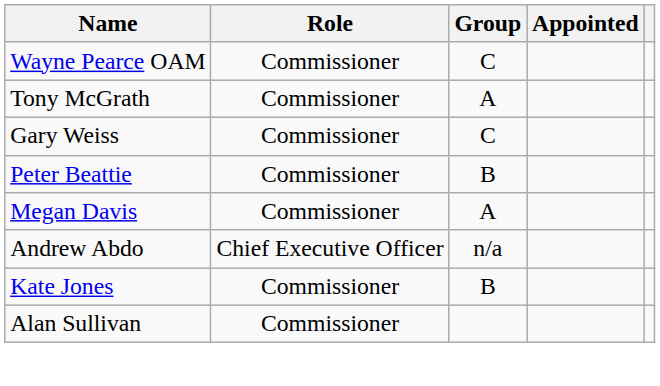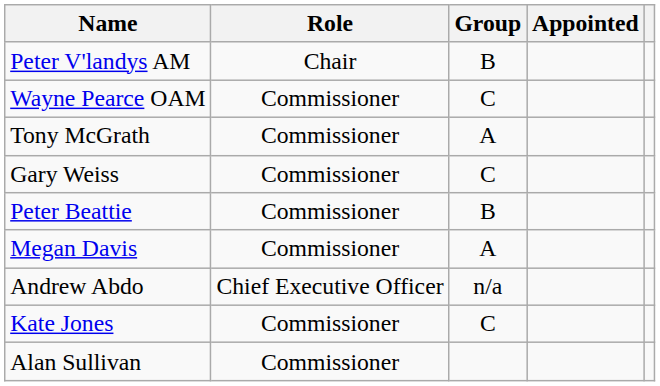 <table class="wikitable" style="text-align:center;">
 <tr>
 <th>Name</th>
 <th>Role</th>
 <th>Group</th>
 <th>Appointed</th>
 <th></th>
+</tr>
+<tr>
+<td align=left><a href='#'>Peter V'landys</a> AM</td>
+<td>Chair</td>
+<td>B</td>
+<td></td>
+<td></td>
 </tr>
 <tr>
 <td align=left><a href='#'>Wayne Pearce</a> OAM</td>
 <td>Commissioner</td>
 <td>C</td>
 <td></td>
 <td></td>
 </tr>
 <tr>
 <td align=left>Tony McGrath</td>
 <td>Commissioner</td>
 <td>A</td>
 <td></td>
 <td></td>
 </tr>
 <tr>
 <td align=left>Gary Weiss</td>
 <td>Commissioner</td>
 <td>C</td>
 <td></td>
 <td></td>
 </tr>
 <tr>
 <td align=left><a href='#'>Peter Beattie</a></td>
 <td>Commissioner</td>
 <td>B</td>
 <td></td>
 <td></td>
 </tr>
 <tr>
 <td align=left><a href='#'>Megan Davis</a></td>
 <td>Commissioner</td>
 <td>A</td>
 <td></td>
 <td></td>
 </tr>
 <tr>
 <td align=left>Andrew Abdo</td>
 <td>Chief Executive Officer</td>
 <td>n/a</td>
 <td></td>
 <td></td>
 </tr>
 <tr>
 <td align=left><a href='#'>Kate Jones</a></td>
 <td>Commissioner</td>
-<td>B</td>
+<td>C</td>
 <td></td>
 <td></td>
 </tr>
 <tr>
 <td align=left>Alan Sullivan</td>
 <td>Commissioner</td>
 <td></td>
 <td></td>
 <td></td>
 </tr>
 </table>
